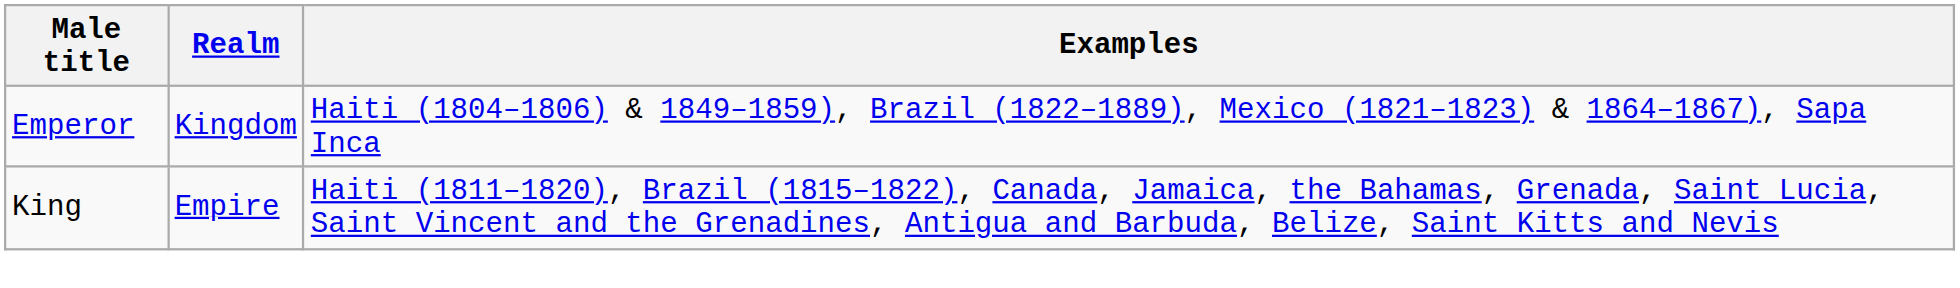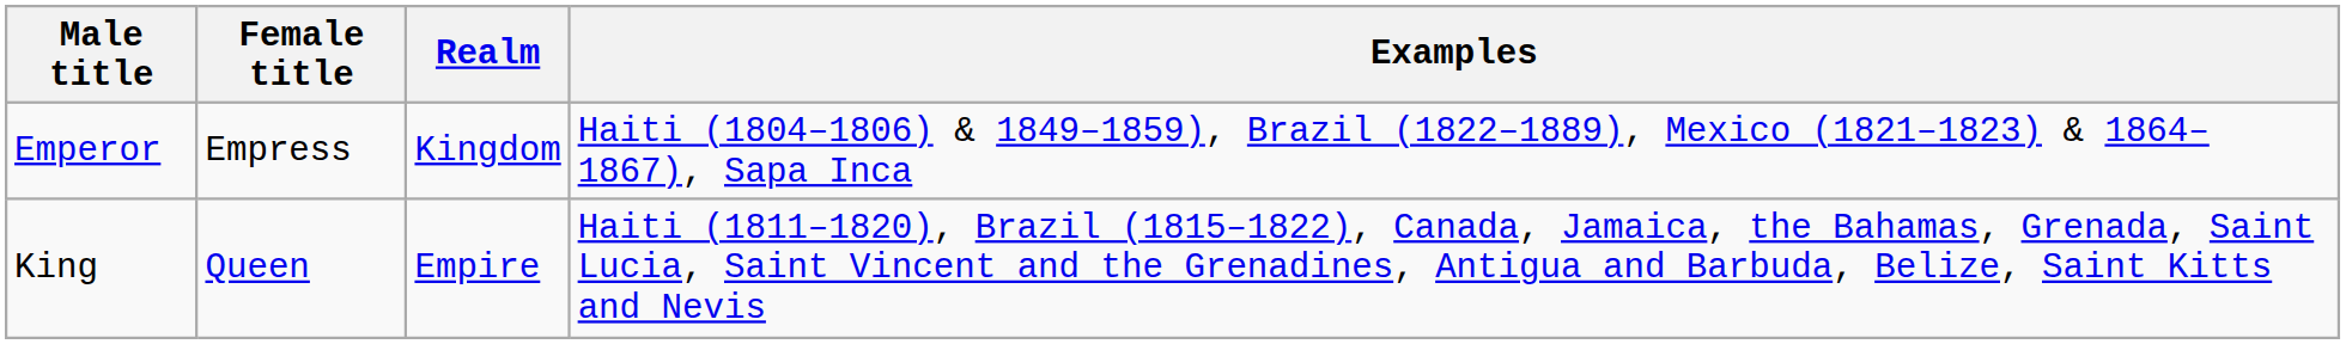 <table class="wikitable">
 <tr>
 <th>Male title</th>
+<th>Female title</th>
 <th><a href='#'>Realm</a></th>
 <th>Examples</th>
 </tr>
 <tr>
 <td><a href='#'>Emperor</a></td>
+<td>Empress</td>
 <td><a href='#'>Kingdom</a></td>
 <td><a href='#'>Haiti (1804–1806)</a> & <a href='#'>1849–1859)</a>, <a href='#'>Brazil (1822–1889)</a>, <a href='#'>Mexico (1821–1823)</a> & <a href='#'>1864–1867)</a>, <a href='#'>Sapa Inca</a></td>
 </tr>
 <tr>
 <td>King</td>
+<td><a href='#'>Queen</a></td>
 <td><a href='#'>Empire</a></td>
 <td><a href='#'>Haiti (1811–1820)</a>, <a href='#'>Brazil (1815–1822)</a>, <a href='#'>Canada</a>, <a href='#'>Jamaica</a>, <a href='#'>the Bahamas</a>, <a href='#'>Grenada</a>, <a href='#'>Saint Lucia</a>, <a href='#'>Saint Vincent and the Grenadines</a>, <a href='#'>Antigua and Barbuda</a>, <a href='#'>Belize</a>, <a href='#'>Saint Kitts and Nevis</a></td>
 </tr>
 </table>
